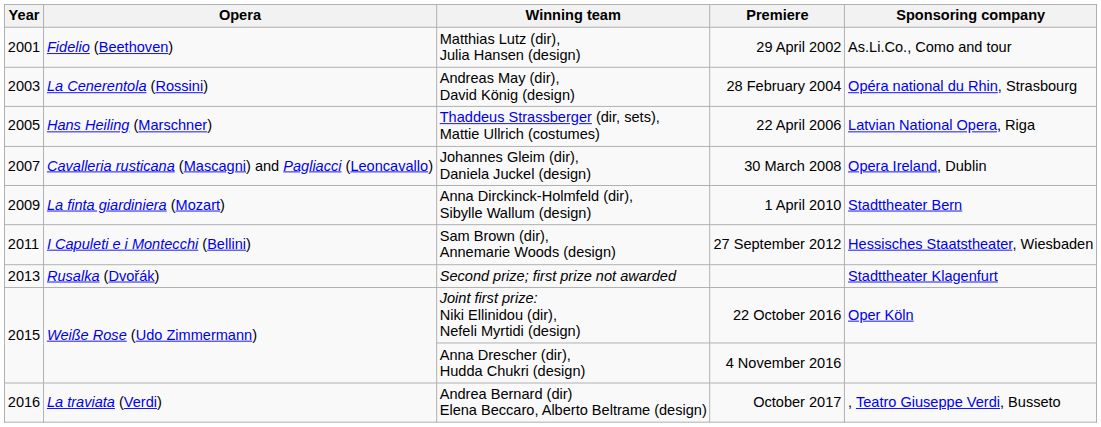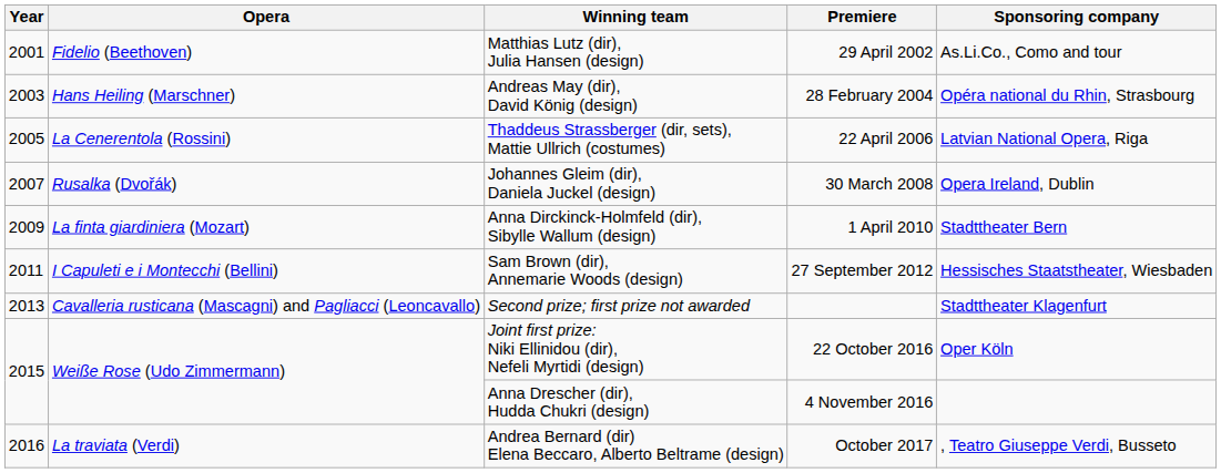 <table class="wikitable">
 <tr>
 <th>Year</th>
 <th>Opera</th>
 <th>Winning team</th>
 <th>Premiere</th>
 <th>Sponsoring company</th>
 </tr>
 <tr>
 <td>2001</td>
 <td><em><a href='#'>Fidelio</a></em> (<a href='#'>Beethoven</a>)</td>
 <td>Matthias Lutz (dir),<br>Julia Hansen (design)</td>
 <td style="text-align:right">29 April 2002</td>
 <td>As.Li.Co., Como and tour</td>
 </tr>
 <tr>
 <td>2003</td>
-<td><em><a href='#'>La Cenerentola</a></em> (<a href='#'>Rossini</a>)</td>
+<td><em><a href='#'>Hans Heiling</a></em> (<a href='#'>Marschner</a>)</td>
 <td>Andreas May (dir),<br>David König (design)</td>
 <td style="text-align:right">28 February 2004</td>
 <td><a href='#'>Opéra national du Rhin</a>, Strasbourg</td>
 </tr>
 <tr>
 <td>2005</td>
-<td><em><a href='#'>Hans Heiling</a></em> (<a href='#'>Marschner</a>)</td>
+<td><em><a href='#'>La Cenerentola</a></em> (<a href='#'>Rossini</a>)</td>
 <td><a href='#'>Thaddeus Strassberger</a> (dir, sets),<br>Mattie Ullrich (costumes)</td>
 <td style="text-align:right">22 April 2006</td>
 <td><a href='#'>Latvian National Opera</a>, Riga</td>
 </tr>
 <tr>
 <td>2007</td>
-<td><em><a href='#'>Cavalleria rusticana</a></em> (<a href='#'>Mascagni</a>) and <em><a href='#'>Pagliacci</a></em> (<a href='#'>Leoncavallo</a>)</td>
+<td><em><a href='#'>Rusalka</a></em> (<a href='#'>Dvořák</a>)</td>
 <td>Johannes Gleim (dir),<br>Daniela Juckel (design)</td>
 <td style="text-align:right">30 March 2008</td>
 <td><a href='#'>Opera Ireland</a>, Dublin</td>
 </tr>
 <tr>
 <td>2009</td>
 <td><em><a href='#'>La finta giardiniera</a></em> (<a href='#'>Mozart</a>)</td>
 <td>Anna Dirckinck-Holmfeld (dir),<br>Sibylle Wallum (design)</td>
 <td style="text-align:right">1 April 2010</td>
 <td><a href='#'>Stadttheater Bern</a></td>
 </tr>
 <tr>
 <td>2011</td>
 <td><em><a href='#'>I Capuleti e i Montecchi</a></em> (<a href='#'>Bellini</a>)</td>
 <td>Sam Brown (dir),<br>Annemarie Woods (design)</td>
 <td style="text-align:right">27 September 2012</td>
 <td><a href='#'>Hessisches Staatstheater</a>, Wiesbaden</td>
 </tr>
 <tr>
 <td>2013</td>
-<td><em><a href='#'>Rusalka</a></em> (<a href='#'>Dvořák</a>)</td>
+<td><em><a href='#'>Cavalleria rusticana</a></em> (<a href='#'>Mascagni</a>) and <em><a href='#'>Pagliacci</a></em> (<a href='#'>Leoncavallo</a>)</td>
 <td><em>Second prize; first prize not awarded</em></td>
 <td></td>
 <td><a href='#'>Stadttheater Klagenfurt</a></td>
 </tr>
 <tr>
 <td rowspan="2">2015</td>
 <td rowspan="2"><em><a href='#'>Weiße Rose</a></em> (<a href='#'>Udo Zimmermann</a>)</td>
 <td><em>Joint first prize:</em><br>Niki Ellinidou (dir),<br>Nefeli Myrtidi (design)</td>
 <td style="text-align:right">22 October 2016</td>
 <td><a href='#'>Oper Köln</a></td>
 </tr>
 <tr>
 <td>Anna Drescher (dir),<br>Hudda Chukri (design)</td>
 <td style="text-align:right">4 November 2016</td>
 <td></td>
 </tr>
 <tr>
 <td>2016</td>
 <td><em><a href='#'>La traviata</a></em> (<a href='#'>Verdi</a>)</td>
 <td>Andrea Bernard (dir)<br>Elena Beccaro, Alberto Beltrame (design)</td>
 <td style="text-align:right">October 2017</td>
 <td>, <a href='#'>Teatro Giuseppe Verdi</a>, Busseto</td>
 </tr>
 </table>
